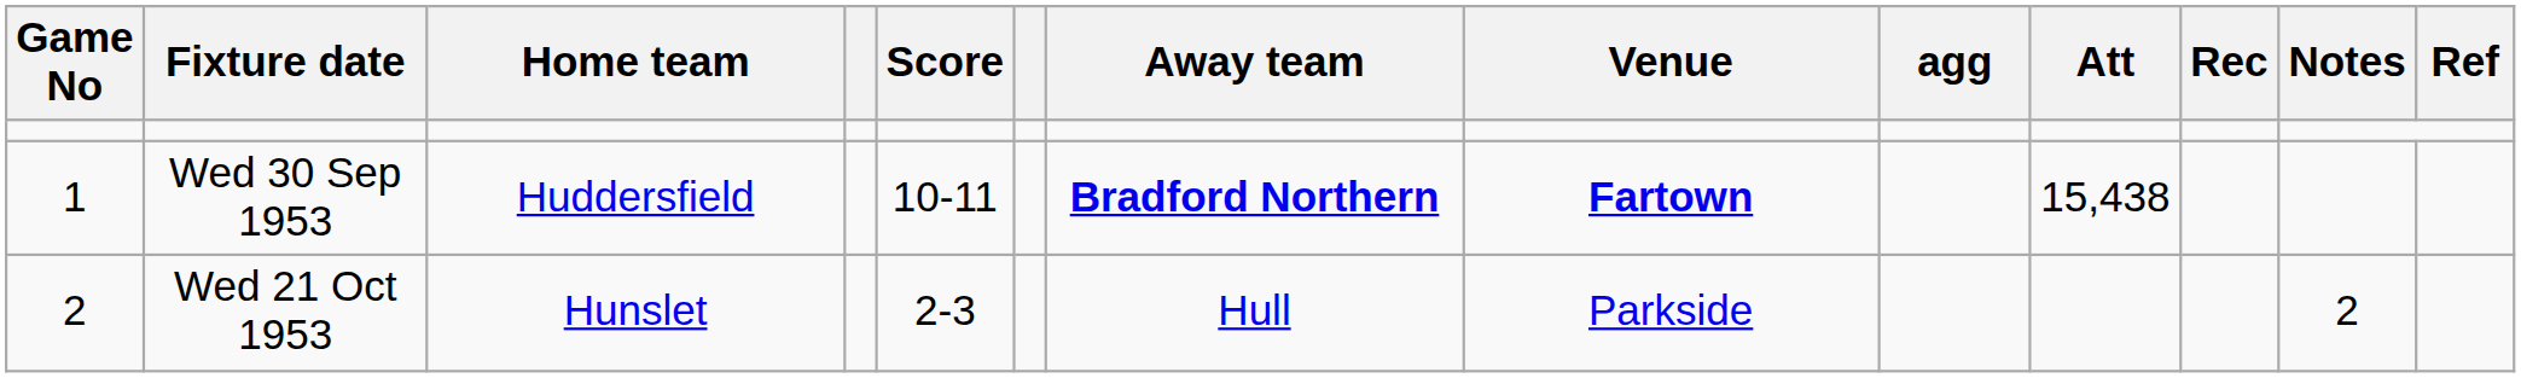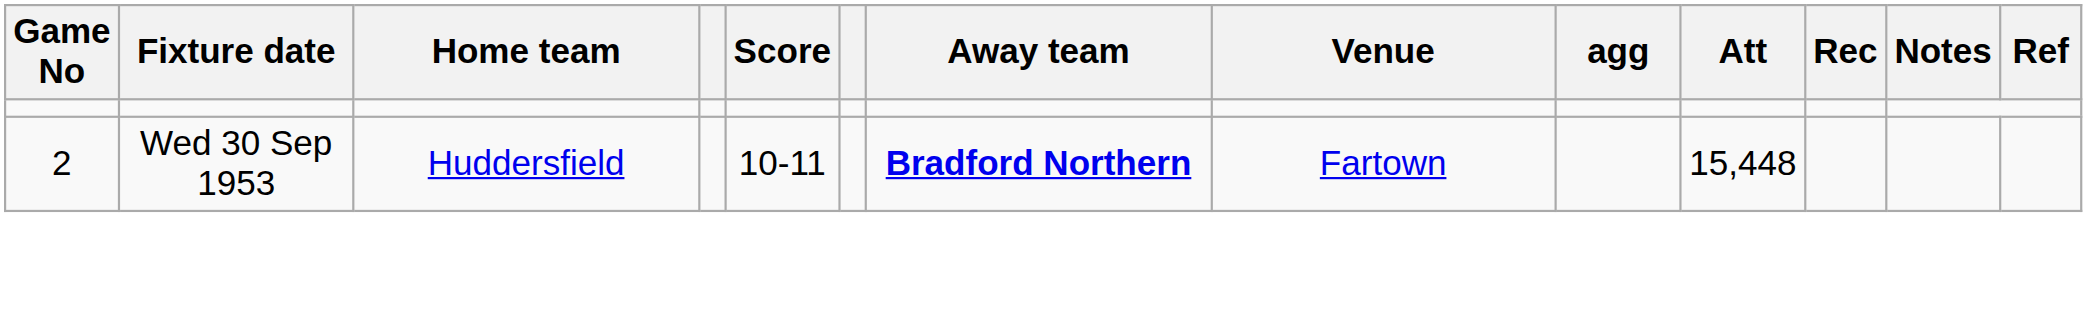 <table class="wikitable" style="text-align:center;">
 <tr>
 <th width=20 abbr="No">Game No</th>
 <th width=100 abbr="Date">Fixture date</th>
 <th width=150 abbr="Home team">Home team</th>
 <th width=5 abbr="space"></th>
 <th width=20 abbr="Score">Score</th>
 <th width=5 abbr="space"></th>
 <th width=150 abbr="Away team">Away team</th>
 <th width=150 abbr="Venue">Venue</th>
 <th width=50 abbr="agg">agg</th>
 <th width=30 abbr="Att">Att</th>
 <th width=30 abbr="Rec">Rec</th>
 <th width=20 abbr="Notes">Notes</th>
 <th width=30 abbr="Ref">Ref</th>
 </tr>
 <tr>
 <td></td>
 <td></td>
 <td></td>
 <td></td>
 <td></td>
 <td></td>
 <td></td>
 <td></td>
 <td></td>
 <td></td>
 <td></td>
 </tr>
 <tr>
-<td>1</td>
+<td>2</td>
 <td>Wed 30 Sep 1953</td>
 <td><a href='#'>Huddersfield</a></td>
 <td></td>
 <td>10-11</td>
 <td></td>
 <td><strong><a href='#'>Bradford Northern</a></strong></td>
-<td><strong><a href='#'>Fartown</a></strong></td>
+<td><a href='#'>Fartown</a></td>
 <td></td>
-<td>15,438</td>
+<td>15,448</td>
 <td></td>
 <td></td>
 <td></td>
 </tr>
-<tr>
-<td>2</td>
-<td>Wed 21 Oct 1953</td>
-<td><a href='#'>Hunslet</a></td>
-<td></td>
-<td>2-3</td>
-<td></td>
-<td><a href='#'>Hull</a></td>
-<td><a href='#'>Parkside</a></td>
-<td></td>
-<td></td>
-<td></td>
-<td>2</td>
-<td></td>
-</tr>
 </table>
